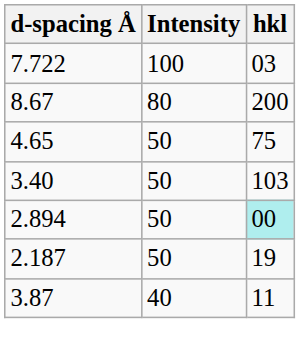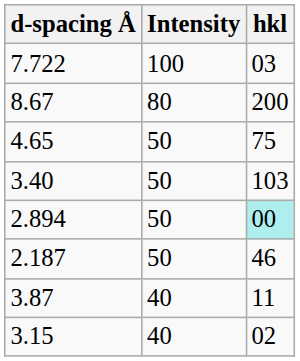 <table class="wikitable">
 <tr>
 <th>d-spacing Å</th>
 <th>Intensity</th>
 <th>hkl</th>
 </tr>
 <tr>
 <td>7.722</td>
 <td>100</td>
 <td>03</td>
 </tr>
 <tr>
 <td>8.67</td>
 <td>80</td>
 <td>200</td>
 </tr>
 <tr>
 <td>4.65</td>
 <td>50</td>
 <td>75</td>
 </tr>
 <tr>
 <td>3.40</td>
 <td>50</td>
 <td>103</td>
 </tr>
 <tr>
 <td>2.894</td>
 <td>50</td>
 <td style="background: paleturquoise;">00</td>
 </tr>
 <tr>
 <td>2.187</td>
 <td>50</td>
-<td>19</td>
+<td>46</td>
 </tr>
 <tr>
 <td>3.87</td>
 <td>40</td>
 <td>11</td>
 </tr>
+<tr>
+<td>3.15</td>
+<td>40</td>
+<td>02</td>
+</tr>
 </table>
